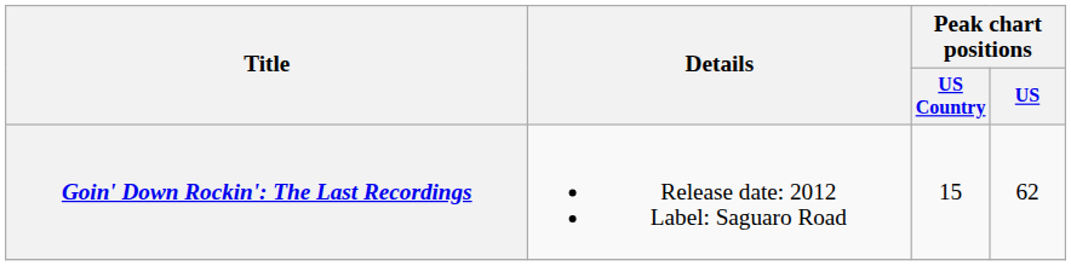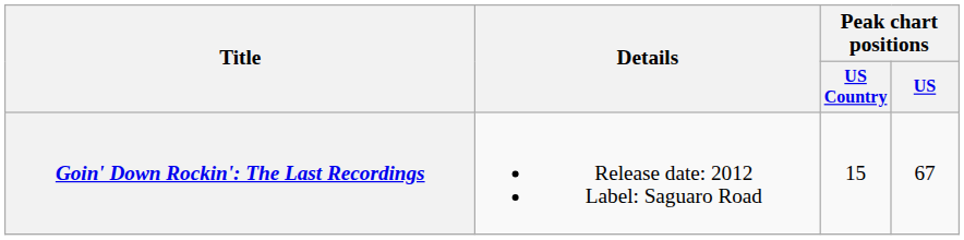 <table class="wikitable plainrowheaders" style="text-align:center;">
 <tr>
 <th rowspan="2" style="width:22em;">Title</th>
 <th rowspan="2" style="width:16em;">Details</th>
 <th colspan="2">Peak chart<br>positions</th>
 </tr>
 <tr style="font-size:smaller;">
 <th width="45"><a href='#'>US Country</a></th>
 <th width="45"><a href='#'>US</a></th>
 </tr>
 <tr>
 <th scope="row"><em><a href='#'>Goin' Down Rockin': The Last Recordings</a></em></th>
 <td><br><ul><li>Release date: 2012</li><li>Label: Saguaro Road</li></ul></td>
 <td>15</td>
-<td>62</td>
+<td>67</td>
 </tr>
 <tr>
 </tr>
 </table>
